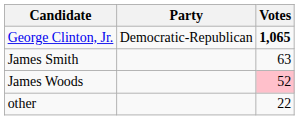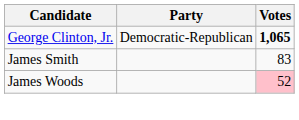 <table class=wikitable>
 <tr>
 <th>Candidate</th>
 <th>Party</th>
 <th>Votes</th>
 </tr>
 <tr>
 <td><a href='#'>George Clinton, Jr.</a></td>
 <td>Democratic-Republican</td>
 <td><strong>1,065</strong></td>
 </tr>
 <tr>
 <td>James Smith</td>
 <td></td>
-<td align="right">63</td>
+<td align="right">83</td>
 </tr>
 <tr>
 <td>James Woods</td>
 <td></td>
 <td align="right" style="background: pink;">52</td>
 </tr>
-<tr>
-<td>other</td>
-<td></td>
-<td align="right">22</td>
-</tr>
 </table>
